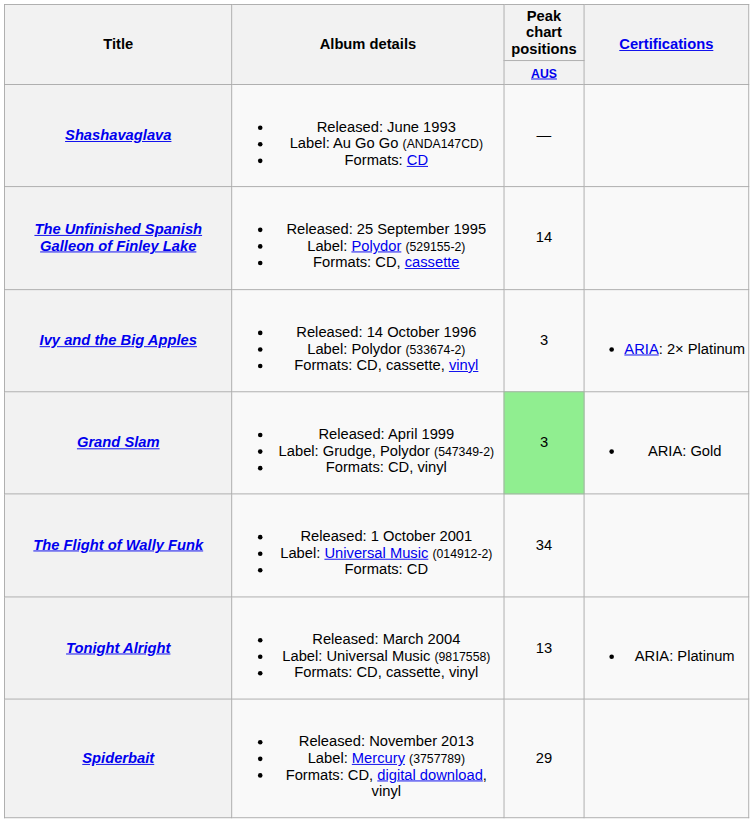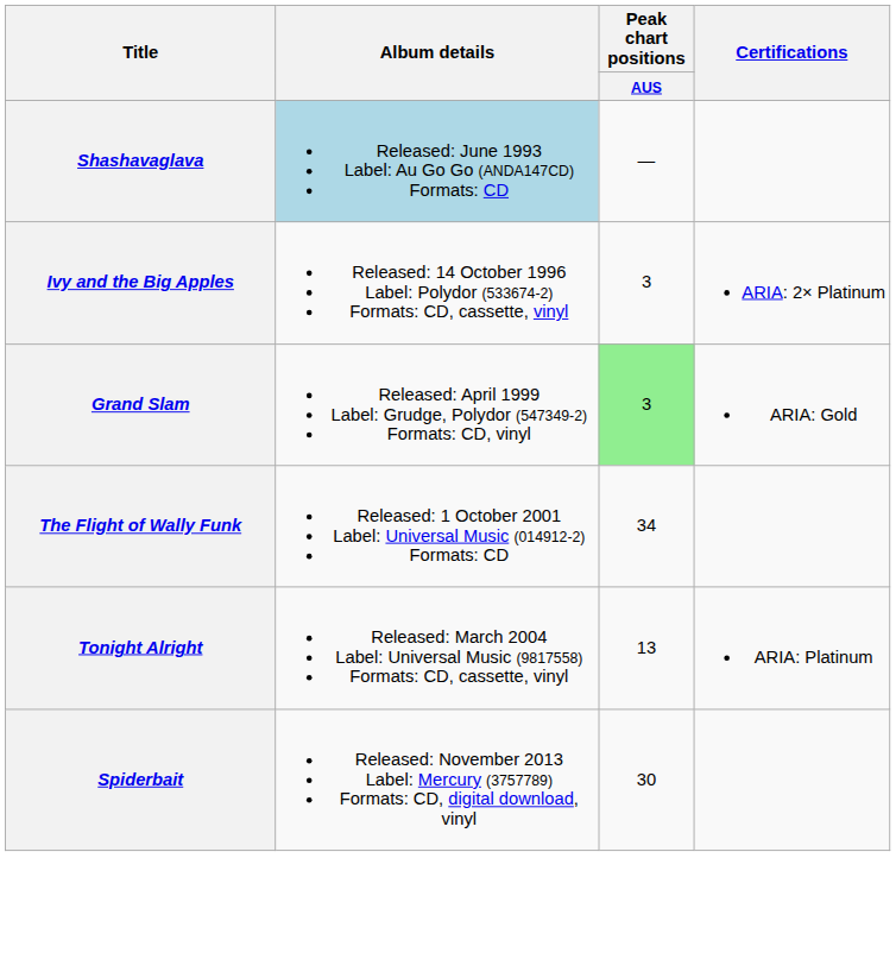 <table class="wikitable plainrowheaders" style="text-align:center">
 <tr>
 <th scope="col" rowspan="2" style="width:15em;">Title</th>
 <th scope="col" rowspan="2" style="width:18em;">Album details</th>
 <th scope="col" colspan="1" style="width:5em;">Peak chart<br>positions</th>
 <th scope="col" rowspan="2" style="width:8m;"><a href='#'>Certifications</a></th>
 </tr>
 <tr>
 <th scope="col" style="text-align:center;"><small><a href='#'>AUS</a><br></small></th>
 </tr>
 <tr>
 <th scope="row"><em><a href='#'>Shashavaglava</a></em></th>
-<td><br><ul><li>Released: June 1993</li><li>Label: Au Go Go <small>(ANDA147CD)</small></li><li>Formats: <a href='#'>CD</a></li></ul></td>
+<td style="background: lightblue;"><br><ul><li>Released: June 1993</li><li>Label: Au Go Go <small>(ANDA147CD)</small></li><li>Formats: <a href='#'>CD</a></li></ul></td>
 <td>—</td>
-<td></td>
-</tr>
-<tr>
-<th scope="row"><em><a href='#'>The Unfinished Spanish Galleon of Finley Lake</a></em></th>
-<td><br><ul><li>Released: 25 September 1995</li><li>Label: <a href='#'>Polydor</a> <small>(529155-2)</small></li><li>Formats: CD, <a href='#'>cassette</a></li></ul></td>
-<td>14</td>
 <td></td>
 </tr>
 <tr>
 <th scope="row"><em><a href='#'>Ivy and the Big Apples</a></em></th>
 <td><br><ul><li>Released: 14 October 1996</li><li>Label: Polydor <small>(533674-2)</small></li><li>Formats: CD, cassette, <a href='#'>vinyl</a></li></ul></td>
 <td>3</td>
 <td><br><ul><li><a href='#'>ARIA</a>: 2× Platinum</li></ul></td>
 </tr>
 <tr>
 <th scope="row"><em><a href='#'>Grand Slam</a></em></th>
 <td><br><ul><li>Released: April 1999</li><li>Label: Grudge, Polydor <small>(547349-2)</small></li><li>Formats: CD, vinyl</li></ul></td>
 <td style="background: lightgreen;">3</td>
 <td><br><ul><li>ARIA: Gold</li></ul></td>
 </tr>
 <tr>
 <th scope="row"><em><a href='#'>The Flight of Wally Funk</a></em></th>
 <td><br><ul><li>Released: 1 October 2001</li><li>Label: <a href='#'>Universal Music</a> <small>(014912-2)</small></li><li>Formats: CD</li></ul></td>
 <td>34</td>
 <td></td>
 </tr>
 <tr>
 <th scope="row"><em><a href='#'>Tonight Alright</a></em></th>
 <td><br><ul><li>Released: March 2004</li><li>Label: Universal Music <small>(9817558)</small></li><li>Formats: CD, cassette, vinyl</li></ul></td>
 <td>13</td>
 <td><br><ul><li>ARIA: Platinum</li></ul></td>
 </tr>
 <tr>
 <th scope="row"><em><a href='#'>Spiderbait</a></em></th>
 <td><br><ul><li>Released: November 2013</li><li>Label: <a href='#'>Mercury</a> <small>(3757789)</small></li><li>Formats: CD, <a href='#'>digital download</a>, vinyl</li></ul></td>
-<td>29</td>
+<td>30</td>
 <td></td>
 </tr>
 </table>
